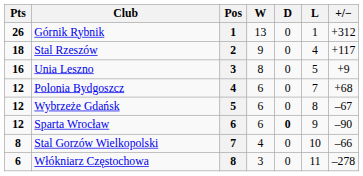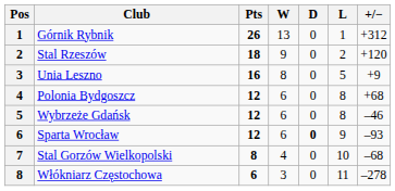 <table class="wikitable">
 <tr>
+<th width=30>Pos</th>
+<th width=250>Club</th>
 <th width=30>Pts</th>
-<th width=250>Club</th>
-<th width=30>Pos</th>
 <th width=30>W</th>
 <th width=30>D</th>
 <th width=30>L</th>
 <th width=30>+/−</th>
 </tr>
 <tr align=center>
+<th>1</th>
+<td align=left><a href='#'>Górnik Rybnik</a></td>
 <td><strong>26</strong></td>
-<td align=left><a href='#'>Górnik Rybnik</a></td>
-<th>1</th>
 <td>13</td>
 <td>0</td>
 <td>1</td>
 <td>+312</td>
 </tr>
 <tr align=center>
+<th>2</th>
+<td align=left><a href='#'>Stal Rzeszów</a></td>
 <td><strong>18</strong></td>
-<td align=left><a href='#'>Stal Rzeszów</a></td>
-<th>2</th>
 <td>9</td>
 <td>0</td>
-<td>4</td>
-<td>+117</td>
+<td>2</td>
+<td>+120</td>
 </tr>
 <tr align=center>
+<th>3</th>
+<td align=left><a href='#'>Unia Leszno</a></td>
 <td><strong>16</strong></td>
-<td align=left><a href='#'>Unia Leszno</a></td>
-<th>3</th>
 <td>8</td>
 <td>0</td>
 <td>5</td>
 <td>+9</td>
 </tr>
 <tr align=center>
+<th>4</th>
+<td align=left><a href='#'>Polonia Bydgoszcz</a></td>
 <td><strong>12</strong></td>
-<td align=left><a href='#'>Polonia Bydgoszcz</a></td>
-<th>4</th>
 <td>6</td>
 <td>0</td>
-<td>7</td>
+<td>8</td>
 <td>+68</td>
 </tr>
 <tr align=center>
+<th>5</th>
+<td align=left><a href='#'>Wybrzeże Gdańsk</a></td>
 <td><strong>12</strong></td>
-<td align=left><a href='#'>Wybrzeże Gdańsk</a></td>
-<th>5</th>
 <td>6</td>
 <td>0</td>
 <td>8</td>
-<td>–67</td>
+<td>–46</td>
 </tr>
 <tr align=center>
+<th>6</th>
+<td align=left><a href='#'>Sparta Wrocław</a></td>
 <td><strong>12</strong></td>
-<td align=left><a href='#'>Sparta Wrocław</a></td>
-<th>6</th>
 <td>6</td>
 <td><strong>0</strong></td>
 <td>9</td>
-<td>–90</td>
+<td>–93</td>
 </tr>
 <tr align=center>
+<th>7</th>
+<td align=left><a href='#'>Stal Gorzów Wielkopolski</a></td>
 <td><strong>8</strong></td>
-<td align=left><a href='#'>Stal Gorzów Wielkopolski</a></td>
-<th>7</th>
 <td>4</td>
 <td>0</td>
 <td>10</td>
-<td>–66</td>
+<td>–68</td>
 </tr>
 <tr align=center>
+<th>8</th>
+<td align=left><a href='#'>Włókniarz Częstochowa</a></td>
 <td><strong>6</strong></td>
-<td align=left><a href='#'>Włókniarz Częstochowa</a></td>
-<th>8</th>
 <td>3</td>
 <td>0</td>
 <td>11</td>
 <td>–278</td>
 </tr>
 </table>
